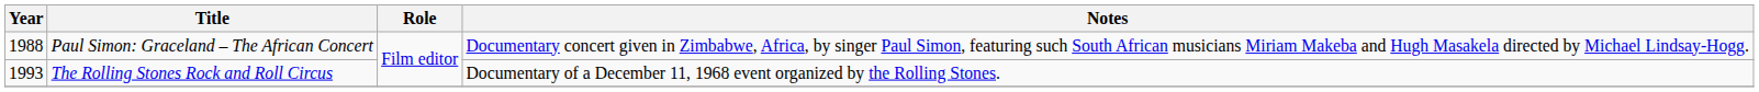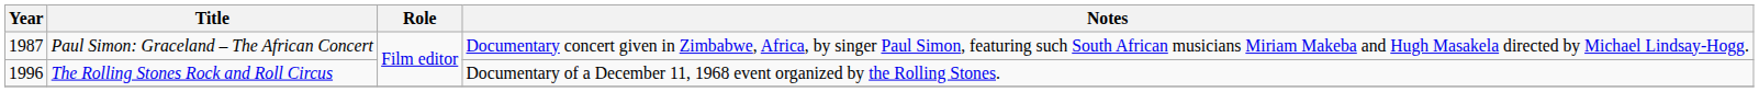 <table class="wikitable sortable">
 <tr>
 <th>Year</th>
 <th>Title</th>
 <th>Role</th>
 <th class="unsortable">Notes</th>
 </tr>
 <tr>
-<td>1988</td>
+<td>1987</td>
 <td><em>Paul Simon: Graceland – The African Concert</em></td>
 <td rowspan="2"><a href='#'>Film editor</a></td>
 <td><a href='#'>Documentary</a> concert given in <a href='#'>Zimbabwe</a>, <a href='#'>Africa</a>, by singer <a href='#'>Paul Simon</a>, featuring such <a href='#'>South African</a> musicians <a href='#'>Miriam Makeba</a> and <a href='#'>Hugh Masakela</a> directed by <a href='#'>Michael Lindsay-Hogg</a>.</td>
 </tr>
 <tr>
-<td>1993</td>
+<td>1996</td>
 <td><em><a href='#'>The Rolling Stones Rock and Roll Circus</a></em></td>
 <td>Documentary of a December 11, 1968 event organized by <a href='#'>the Rolling Stones</a>.</td>
 </tr>
 <tr>
 </tr>
 </table>
